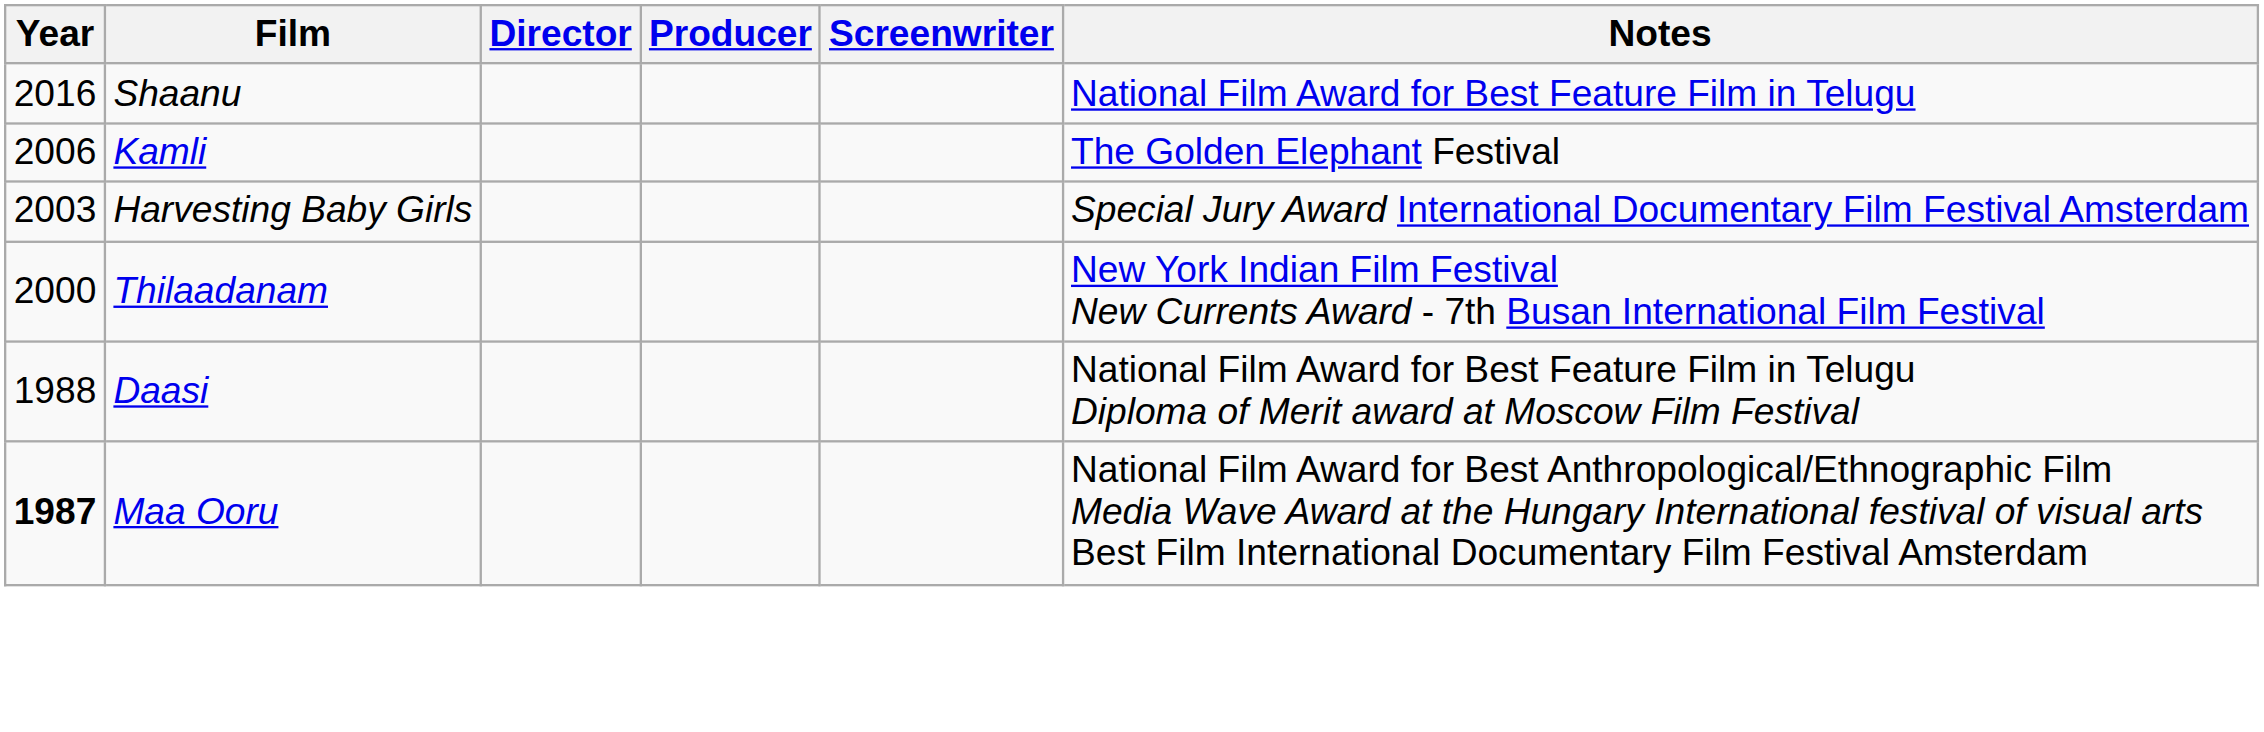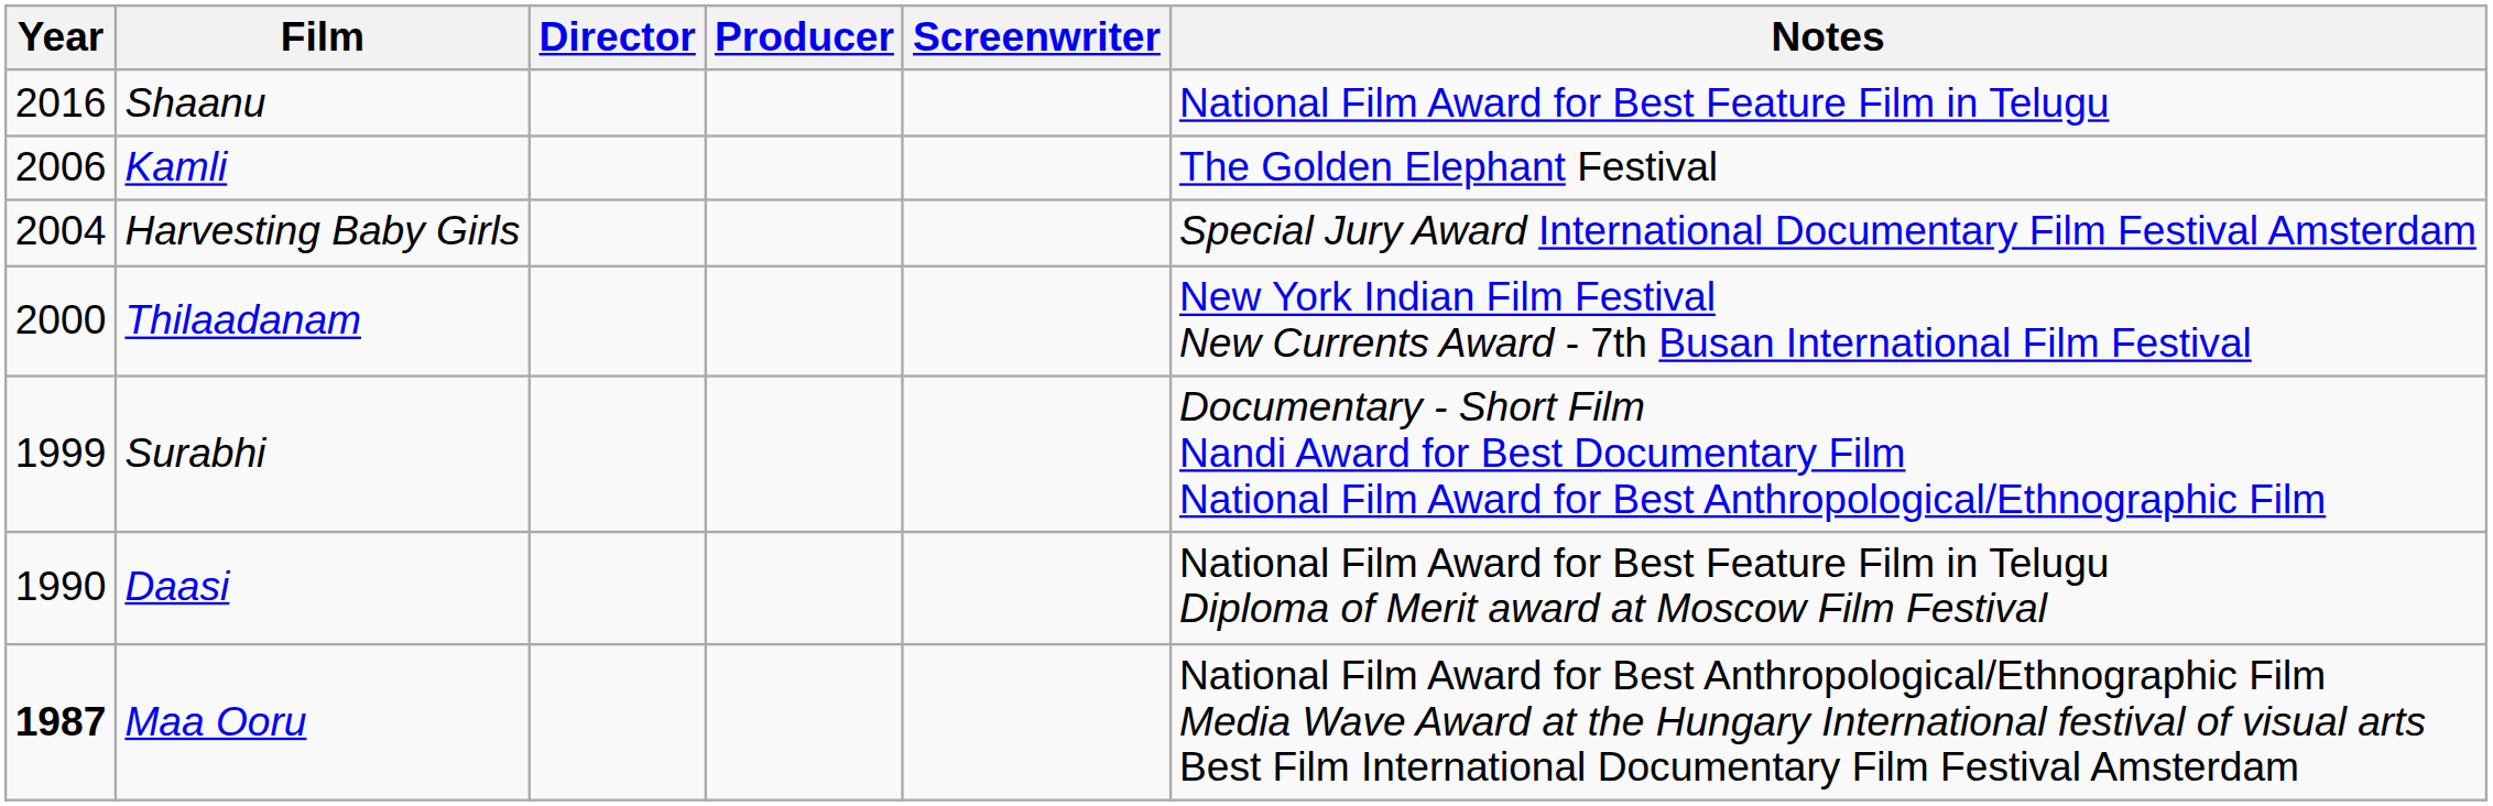 <table class="wikitable sortable">
 <tr>
 <th>Year</th>
 <th>Film</th>
 <th><a href='#'>Director</a></th>
 <th><a href='#'>Producer</a></th>
 <th><a href='#'>Screenwriter</a></th>
 <th>Notes</th>
 </tr>
 <tr>
 <td style="text-align:center;">2016</td>
 <td><em>Shaanu</em></td>
 <td></td>
 <td></td>
 <td></td>
 <td><a href='#'>National Film Award for Best Feature Film in Telugu</a><br></td>
 </tr>
 <tr>
 <td style="text-align:center;">2006</td>
 <td><em><a href='#'>Kamli</a></em></td>
 <td></td>
 <td></td>
 <td></td>
 <td><a href='#'>The Golden Elephant</a> Festival</td>
 </tr>
 <tr>
-<td style="text-align:center;">2003</td>
+<td style="text-align:center;">2004</td>
 <td><em>Harvesting Baby Girls</em></td>
 <td></td>
 <td></td>
 <td></td>
 <td><em>Special Jury Award</em> <a href='#'>International Documentary Film Festival Amsterdam</a></td>
 </tr>
 <tr>
 <td style="text-align:center;">2000</td>
 <td><em><a href='#'>Thilaadanam</a></em></td>
 <td></td>
 <td></td>
 <td></td>
 <td><a href='#'>New York Indian Film Festival</a><br><em>New Currents Award</em> - 7th <a href='#'>Busan International Film Festival</a></td>
 </tr>
 <tr>
-<td style="text-align:center;">1988</td>
+<td style="text-align:center;">1999</td>
+<td><em>Surabhi</em></td>
+<td></td>
+<td></td>
+<td></td>
+<td><em>Documentary - Short Film</em><br><a href='#'>Nandi Award for Best Documentary Film</a><br><a href='#'>National Film Award for Best Anthropological/Ethnographic Film</a></td>
+</tr>
+<tr>
+<td style="text-align:center;">1990</td>
 <td><em><a href='#'>Daasi</a></em></td>
 <td></td>
 <td></td>
 <td></td>
 <td>National Film Award for Best Feature Film in Telugu<br><em>Diploma of Merit award at Moscow Film Festival</em></td>
 </tr>
 <tr>
 <td style="text-align:center;"><strong>1987</strong></td>
 <td><em><a href='#'>Maa Ooru</a></em></td>
 <td></td>
 <td></td>
 <td></td>
 <td>National Film Award for Best Anthropological/Ethnographic Film<br><em>Media Wave Award at the Hungary International festival of visual arts</em><br>Best Film International Documentary Film Festival Amsterdam</td>
 </tr>
 </table>
